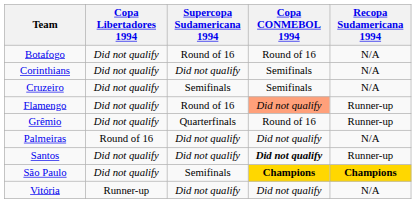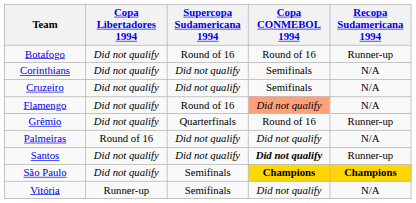 <table class="wikitable">
 <tr>
 <th width= 20%>Team</th>
 <th width= 20%><a href='#'>Copa Libertadores 1994</a></th>
 <th width= 20%><a href='#'>Supercopa Sudamericana 1994</a></th>
 <th width= 20%><a href='#'>Copa CONMEBOL 1994</a></th>
 <th width= 20%><a href='#'>Recopa Sudamericana 1994</a></th>
 </tr>
 <tr align="center">
 <td><a href='#'>Botafogo</a></td>
 <td><em>Did not qualify</em></td>
 <td>Round of 16</td>
 <td>Round of 16</td>
-<td>N/A</td>
+<td>Runner-up</td>
 </tr>
 <tr align="center">
 <td><a href='#'>Corinthians</a></td>
 <td><em>Did not qualify</em></td>
 <td><em>Did not qualify</em></td>
 <td>Semifinals</td>
 <td>N/A</td>
 </tr>
 <tr align="center">
 <td><a href='#'>Cruzeiro</a></td>
 <td><em>Did not qualify</em></td>
-<td>Semifinals</td>
+<td><em>Did not qualify</em></td>
 <td>Semifinals</td>
 <td>N/A</td>
 </tr>
 <tr align="center">
 <td><a href='#'>Flamengo</a></td>
 <td><em>Did not qualify</em></td>
 <td>Round of 16</td>
 <td style="background: lightsalmon;"><em>Did not qualify</em></td>
-<td>Runner-up</td>
+<td>N/A</td>
 </tr>
 <tr align="center">
 <td><a href='#'>Grêmio</a></td>
 <td><em>Did not qualify</em></td>
 <td>Quarterfinals</td>
 <td>Round of 16</td>
 <td>Runner-up</td>
 </tr>
 <tr align="center">
 <td><a href='#'>Palmeiras</a></td>
 <td>Round of 16</td>
 <td><em>Did not qualify</em></td>
 <td><em>Did not qualify</em></td>
 <td>N/A</td>
 </tr>
 <tr align="center">
 <td><a href='#'>Santos</a></td>
 <td><em>Did not qualify</em></td>
 <td><em>Did not qualify</em></td>
 <td><strong><em>Did not qualify</em></strong></td>
 <td>Runner-up</td>
 </tr>
 <tr align="center">
 <td><a href='#'>São Paulo</a></td>
 <td><em>Did not qualify</em></td>
 <td>Semifinals</td>
 <td bgcolor = "gold"><strong>Champions</strong></td>
 <td bgcolor = "gold"><strong>Champions</strong></td>
 </tr>
 <tr align="center">
 <td><a href='#'>Vitória</a></td>
 <td>Runner-up</td>
-<td><em>Did not qualify</em></td>
+<td>Semifinals</td>
 <td><em>Did not qualify</em></td>
 <td>N/A</td>
 </tr>
 </table>
